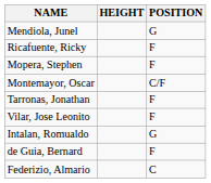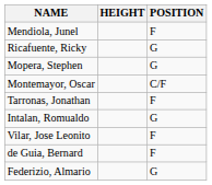 <table class="wikitable">
 <tr>
 <th>NAME</th>
 <th>HEIGHT</th>
 <th>POSITION</th>
 </tr>
 <tr>
 <td>Mendiola, Junel</td>
 <td></td>
-<td>G</td>
+<td>F</td>
 </tr>
 <tr>
 <td>Ricafuente, Ricky</td>
 <td></td>
-<td>F</td>
+<td>G</td>
 </tr>
 <tr>
 <td>Mopera, Stephen</td>
 <td></td>
-<td>F</td>
+<td>G</td>
 </tr>
 <tr>
 <td>Montemayor, Oscar</td>
 <td></td>
 <td>C/F</td>
 </tr>
 <tr>
 <td>Tarronas, Jonathan</td>
 <td></td>
 <td>F</td>
 </tr>
 <tr>
+<td>Intalan, Romualdo</td>
+<td></td>
+<td>G</td>
+</tr>
+<tr>
 <td>Vilar, Jose Leonito</td>
 <td></td>
 <td>F</td>
-</tr>
-<tr>
-<td>Intalan, Romualdo</td>
-<td></td>
-<td>G</td>
 </tr>
 <tr>
 <td>de Guia, Bernard</td>
 <td></td>
 <td>F</td>
 </tr>
 <tr>
 <td>Federizio, Almario</td>
 <td></td>
-<td>C</td>
+<td>G</td>
 </tr>
 </table>
